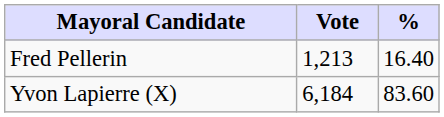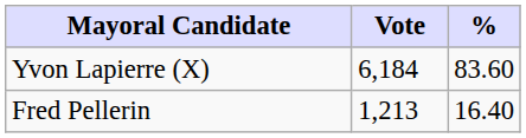 <table class="wikitable">
 <tr>
 <th style="background:#ddf; width:200px;">Mayoral Candidate</th>
 <th style="background:#ddf; width:50px;">Vote</th>
 <th style="background:#ddf; width:30px;">%</th>
 </tr>
 <tr>
+<td>Yvon Lapierre (X)</td>
+<td>6,184</td>
+<td>83.60</td>
+</tr>
+<tr>
 <td>Fred Pellerin</td>
 <td>1,213</td>
 <td>16.40</td>
 </tr>
-<tr>
-<td>Yvon Lapierre (X)</td>
-<td>6,184</td>
-<td>83.60</td>
-</tr>
 </table>
